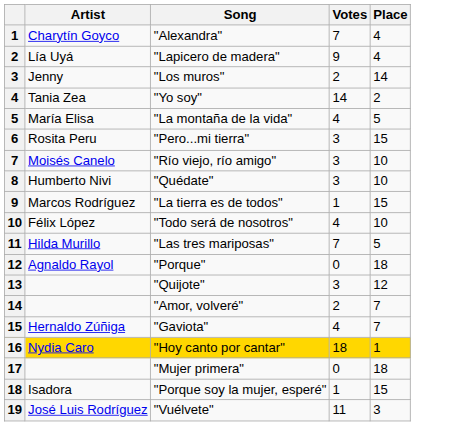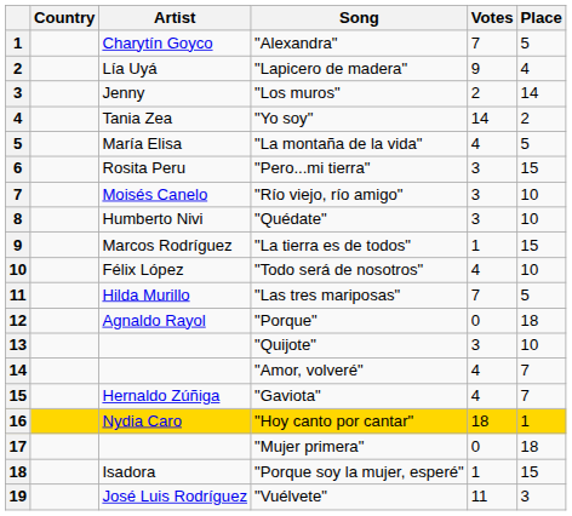 <table class="wikitable sortable">
 <tr>
 <th scope="col"></th>
+<th scope="col">Country</th>
 <th scope="col">Artist</th>
 <th scope="col">Song</th>
 <th scope="col" class="unsortable">Votes</th>
 <th scope="col">Place</th>
 </tr>
 <tr>
 <th scope="row" style="text-align:center;">1</th>
+<td></td>
 <td><a href='#'>Charytín Goyco</a></td>
 <td>"Alexandra"</td>
 <td>7</td>
-<td>4</td>
+<td>5</td>
 </tr>
 <tr>
 <th scope="row" style="text-align:center;">2</th>
+<td></td>
 <td>Lía Uyá</td>
 <td>"Lapicero de madera"</td>
 <td>9</td>
 <td>4</td>
 </tr>
 <tr>
 <th scope="row" style="text-align:center;">3</th>
+<td></td>
 <td>Jenny</td>
 <td>"Los muros"</td>
 <td>2</td>
 <td>14</td>
 </tr>
 <tr>
 <th scope="row" style="text-align:center;">4</th>
+<td></td>
 <td>Tania Zea</td>
 <td>"Yo soy"</td>
 <td>14</td>
 <td>2</td>
 </tr>
 <tr>
 <th scope="row" style="text-align:center;">5</th>
+<td></td>
 <td>María Elisa</td>
 <td>"La montaña de la vida"</td>
 <td>4</td>
 <td>5</td>
 </tr>
 <tr>
 <th scope="row" style="text-align:center;">6</th>
+<td></td>
 <td>Rosita Peru</td>
 <td>"Pero...mi tierra"</td>
 <td>3</td>
 <td>15</td>
 </tr>
 <tr>
 <th scope="row" style="text-align:center;">7</th>
+<td></td>
 <td><a href='#'>Moisés Canelo</a></td>
 <td>"Río viejo, río amigo"</td>
 <td>3</td>
 <td>10</td>
 </tr>
 <tr>
 <th scope="row" style="text-align:center;">8</th>
+<td></td>
 <td>Humberto Nivi</td>
 <td>"Quédate"</td>
 <td>3</td>
 <td>10</td>
 </tr>
 <tr>
 <th scope="row" style="text-align:center;">9</th>
+<td></td>
 <td>Marcos Rodríguez</td>
 <td>"La tierra es de todos"</td>
 <td>1</td>
 <td>15</td>
 </tr>
 <tr>
 <th scope="row" style="text-align:center;">10</th>
+<td></td>
 <td>Félix López</td>
 <td>"Todo será de nosotros"</td>
 <td>4</td>
 <td>10</td>
 </tr>
 <tr>
 <th scope="row" style="text-align:center;">11</th>
+<td></td>
 <td><a href='#'>Hilda Murillo</a></td>
 <td>"Las tres mariposas"</td>
 <td>7</td>
 <td>5</td>
 </tr>
 <tr>
 <th scope="row" style="text-align:center;">12</th>
+<td></td>
 <td><a href='#'>Agnaldo Rayol</a></td>
 <td>"Porque"</td>
 <td>0</td>
 <td>18</td>
 </tr>
 <tr>
 <th scope="row" style="text-align:center;">13</th>
 <td></td>
+<td></td>
 <td>"Quijote"</td>
 <td>3</td>
-<td>12</td>
+<td>10</td>
 </tr>
 <tr>
 <th scope="row" style="text-align:center;">14</th>
 <td></td>
+<td></td>
 <td>"Amor, volveré"</td>
-<td>2</td>
+<td>4</td>
 <td>7</td>
 </tr>
 <tr>
 <th scope="row" style="text-align:center;">15</th>
+<td></td>
 <td><a href='#'>Hernaldo Zúñiga</a></td>
 <td>"Gaviota"</td>
 <td>4</td>
 <td>7</td>
 </tr>
 <tr bgcolor="gold">
 <th scope="row" style="text-align:center;">16</th>
+<td></td>
 <td><a href='#'>Nydia Caro</a></td>
 <td>"Hoy canto por cantar"</td>
 <td>18</td>
 <td>1</td>
 </tr>
 <tr>
 <th scope="row" style="text-align:center;">17</th>
 <td></td>
+<td></td>
 <td>"Mujer primera"</td>
 <td>0</td>
 <td>18</td>
 </tr>
 <tr>
 <th scope="row" style="text-align:center;">18</th>
+<td></td>
 <td>Isadora</td>
 <td>"Porque soy la mujer, esperé"</td>
 <td>1</td>
 <td>15</td>
 </tr>
 <tr>
 <th scope="row" style="text-align:center;">19</th>
+<td></td>
 <td><a href='#'>José Luis Rodríguez</a></td>
 <td>"Vuélvete"</td>
 <td>11</td>
 <td>3</td>
 </tr>
 </table>
